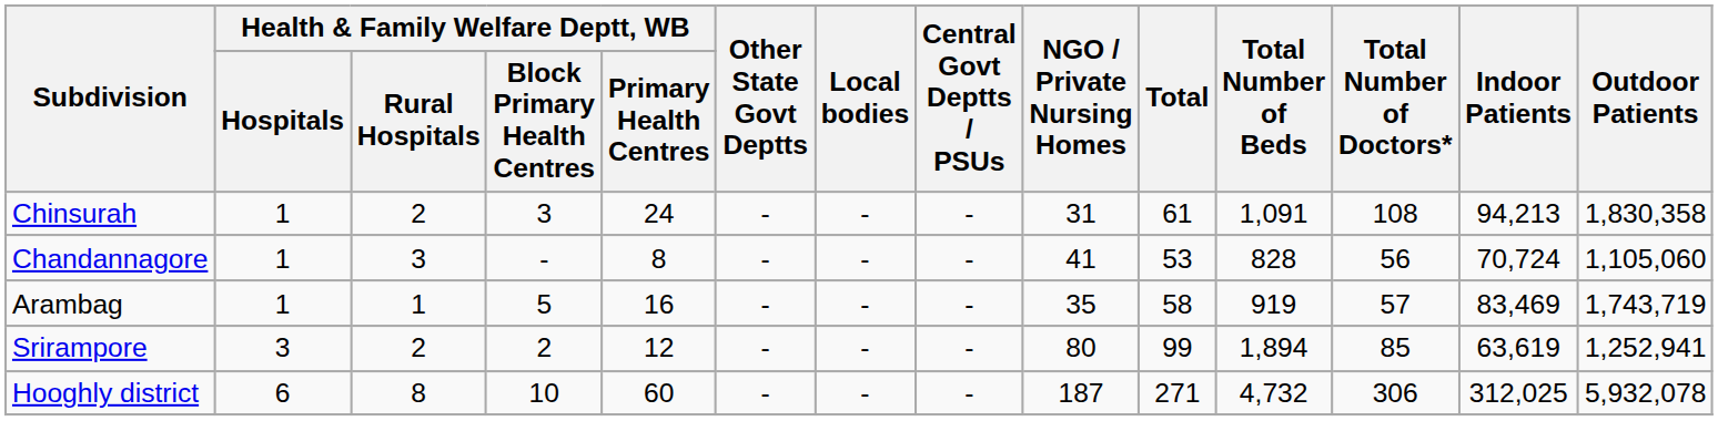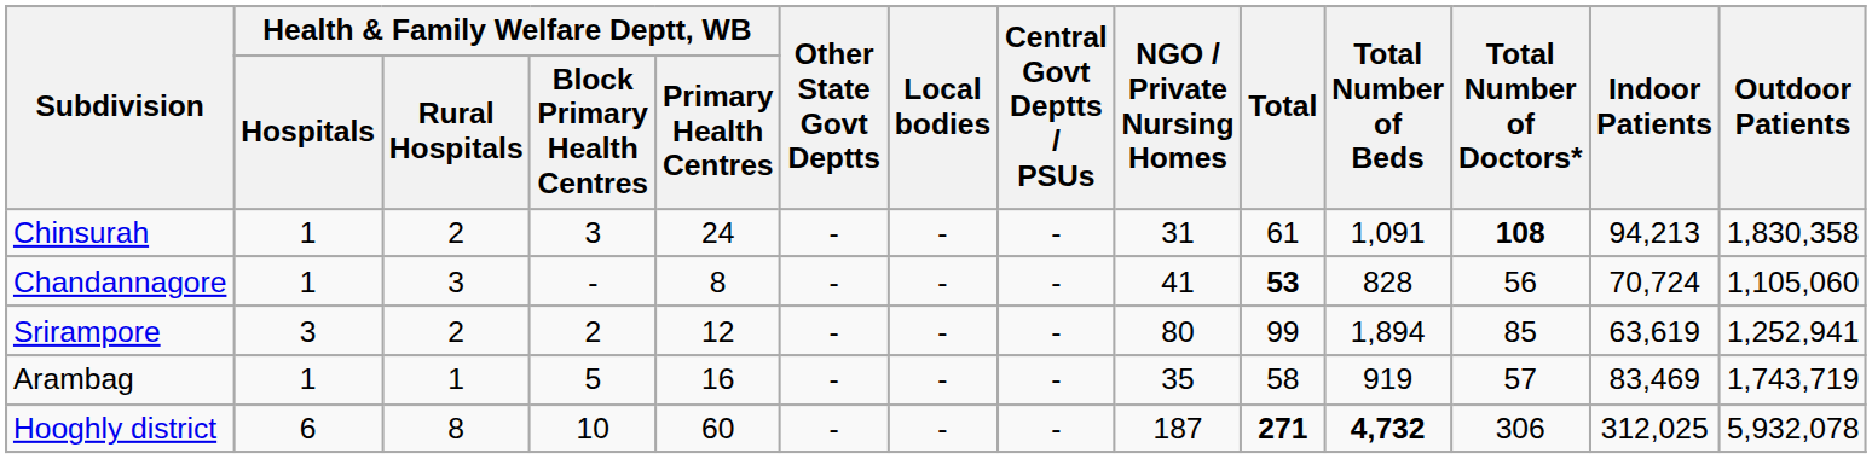 <table class="wikitable" style="text-align:center;font-size: 9pt">
 <tr>
 <th width="110" rowspan="2">Subdivision</th>
 <th width="160" colspan="4" rowspan="1">Health & Family Welfare Deptt, WB</th>
 <th widthspan="110" rowspan="2">Other<br>State<br>Govt<br>Deptts</th>
 <th widthspan="110" rowspan="2">Local<br>bodies</th>
 <th widthspan="110" rowspan="2">Central<br>Govt<br>Deptts /<br>PSUs</th>
 <th widthspan="110" rowspan="2">NGO /<br>Private<br>Nursing<br>Homes</th>
 <th widthspan="110" rowspan="2">Total</th>
 <th widthspan="110" rowspan="2">Total<br>Number<br>of<br>Beds</th>
 <th widthspan="110" rowspan="2">Total<br>Number<br>of<br>Doctors*</th>
 <th widthspan="130" rowspan="2">Indoor<br>Patients</th>
 <th widthspan="130" rowspan="2">Outdoor<br>Patients</th>
 </tr>
 <tr>
 <th width="40">Hospitals<br></th>
 <th width="40">Rural<br>Hospitals<br></th>
 <th width="40">Block<br>Primary<br>Health<br>Centres<br></th>
 <th width="40">Primary<br>Health<br>Centres<br></th>
 </tr>
 <tr>
 <td align=left><a href='#'>Chinsurah</a></td>
 <td align="center">1</td>
 <td align="center">2</td>
 <td align="center">3</td>
 <td align="center">24</td>
 <td align="center">-</td>
 <td align="center">-</td>
 <td align="center">-</td>
 <td align="center">31</td>
 <td align="center">61</td>
 <td align="center">1,091</td>
-<td align="center">108</td>
+<td align="center"><strong>108</strong></td>
 <td align="center">94,213</td>
 <td align="center">1,830,358</td>
 </tr>
 <tr>
 <td align=left><a href='#'>Chandannagore</a></td>
 <td align="center">1</td>
 <td align="center">3</td>
 <td align="center">-</td>
 <td align="center">8</td>
 <td align="center">-</td>
 <td align="center">-</td>
 <td align="center">-</td>
 <td align="center">41</td>
-<td align="center">53</td>
+<td align="center"><strong>53</strong></td>
 <td align="center">828</td>
 <td align="center">56</td>
 <td align="center">70,724</td>
 <td align="center">1,105,060</td>
+</tr>
+<tr>
+<td align=left><a href='#'>Srirampore</a></td>
+<td align="center">3</td>
+<td align="center">2</td>
+<td align="center">2</td>
+<td align="center">12</td>
+<td align="center">-</td>
+<td align="center">-</td>
+<td align="center">-</td>
+<td align="center">80</td>
+<td align="center">99</td>
+<td align="center">1,894</td>
+<td align="center">85</td>
+<td align="center">63,619</td>
+<td align="center">1,252,941</td>
 </tr>
 <tr>
 <td align=left>Arambag</td>
 <td align="center">1</td>
 <td align="center">1</td>
 <td align="center">5</td>
 <td align="center">16</td>
 <td align="center">-</td>
 <td align="center">-</td>
 <td align="center">-</td>
 <td align="center">35</td>
 <td align="center">58</td>
 <td align="center">919</td>
 <td align="center">57</td>
 <td align="center">83,469</td>
 <td align="center">1,743,719</td>
 </tr>
 <tr>
-<td align=left><a href='#'>Srirampore</a></td>
-<td align="center">3</td>
-<td align="center">2</td>
-<td align="center">2</td>
-<td align="center">12</td>
-<td align="center">-</td>
-<td align="center">-</td>
-<td align="center">-</td>
-<td align="center">80</td>
-<td align="center">99</td>
-<td align="center">1,894</td>
-<td align="center">85</td>
-<td align="center">63,619</td>
-<td align="center">1,252,941</td>
-</tr>
-<tr>
 <td align=left><a href='#'>Hooghly district</a></td>
 <td align="center">6</td>
 <td align="center">8</td>
 <td align="center">10</td>
 <td align="center">60</td>
 <td align="center">-</td>
 <td align="center">-</td>
 <td align="center">-</td>
 <td align="center">187</td>
-<td align="center">271</td>
-<td align="center">4,732</td>
+<td align="center"><strong>271</strong></td>
+<td align="center"><strong>4,732</strong></td>
 <td align="center">306</td>
 <td align="center">312,025</td>
 <td align="center">5,932,078</td>
 </tr>
 <tr>
 </tr>
 </table>
